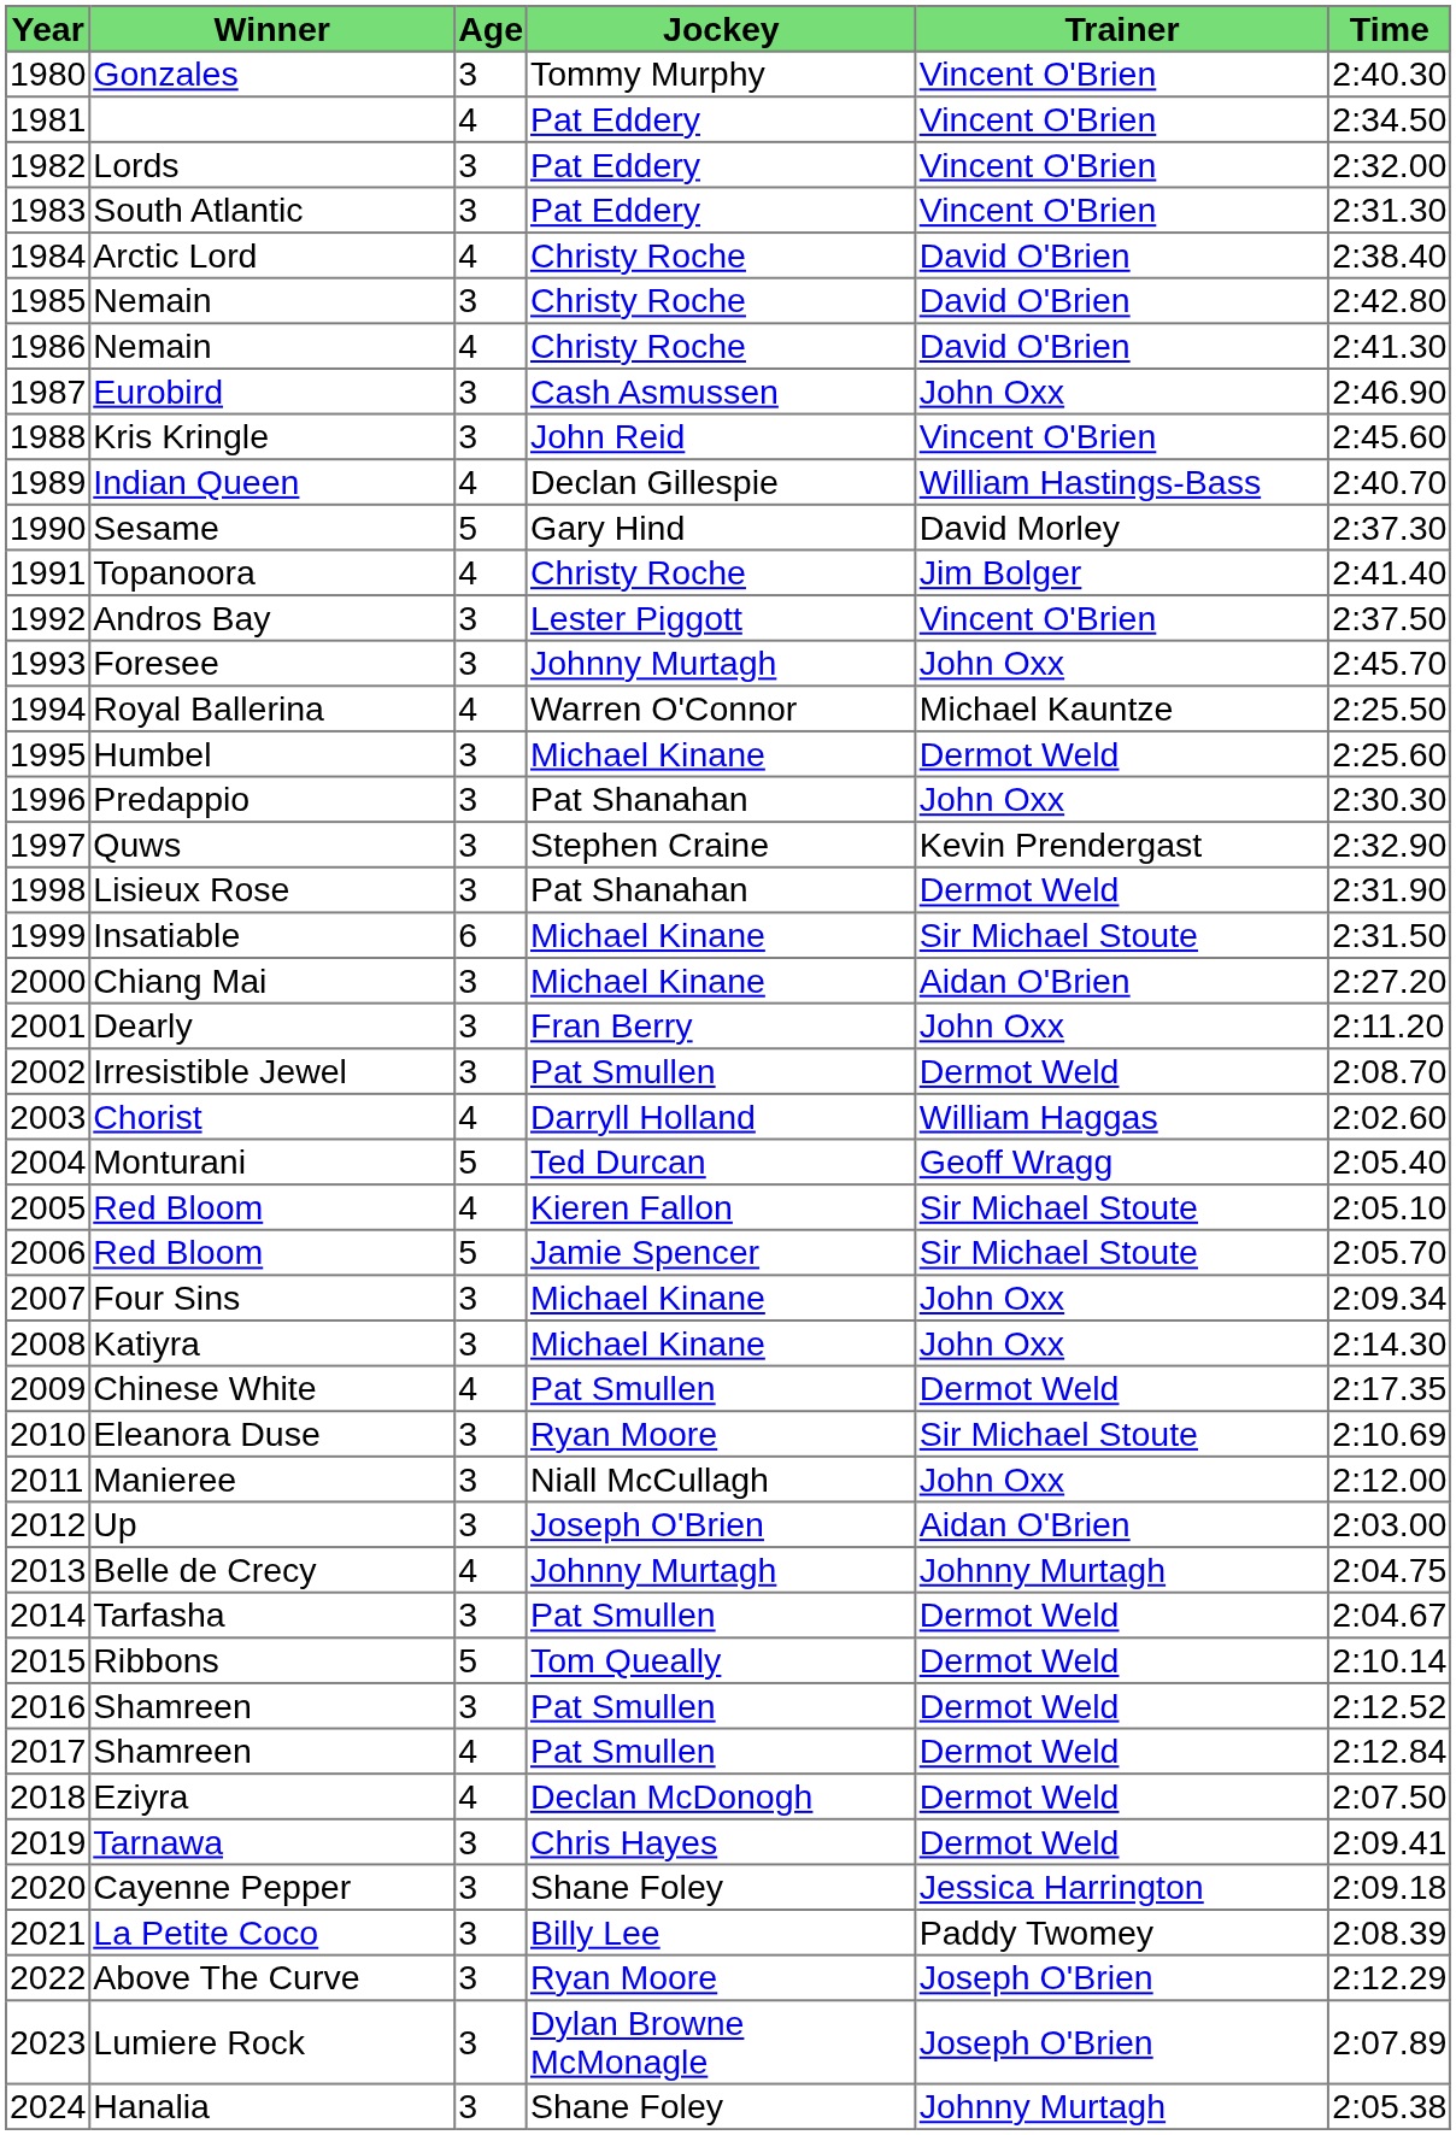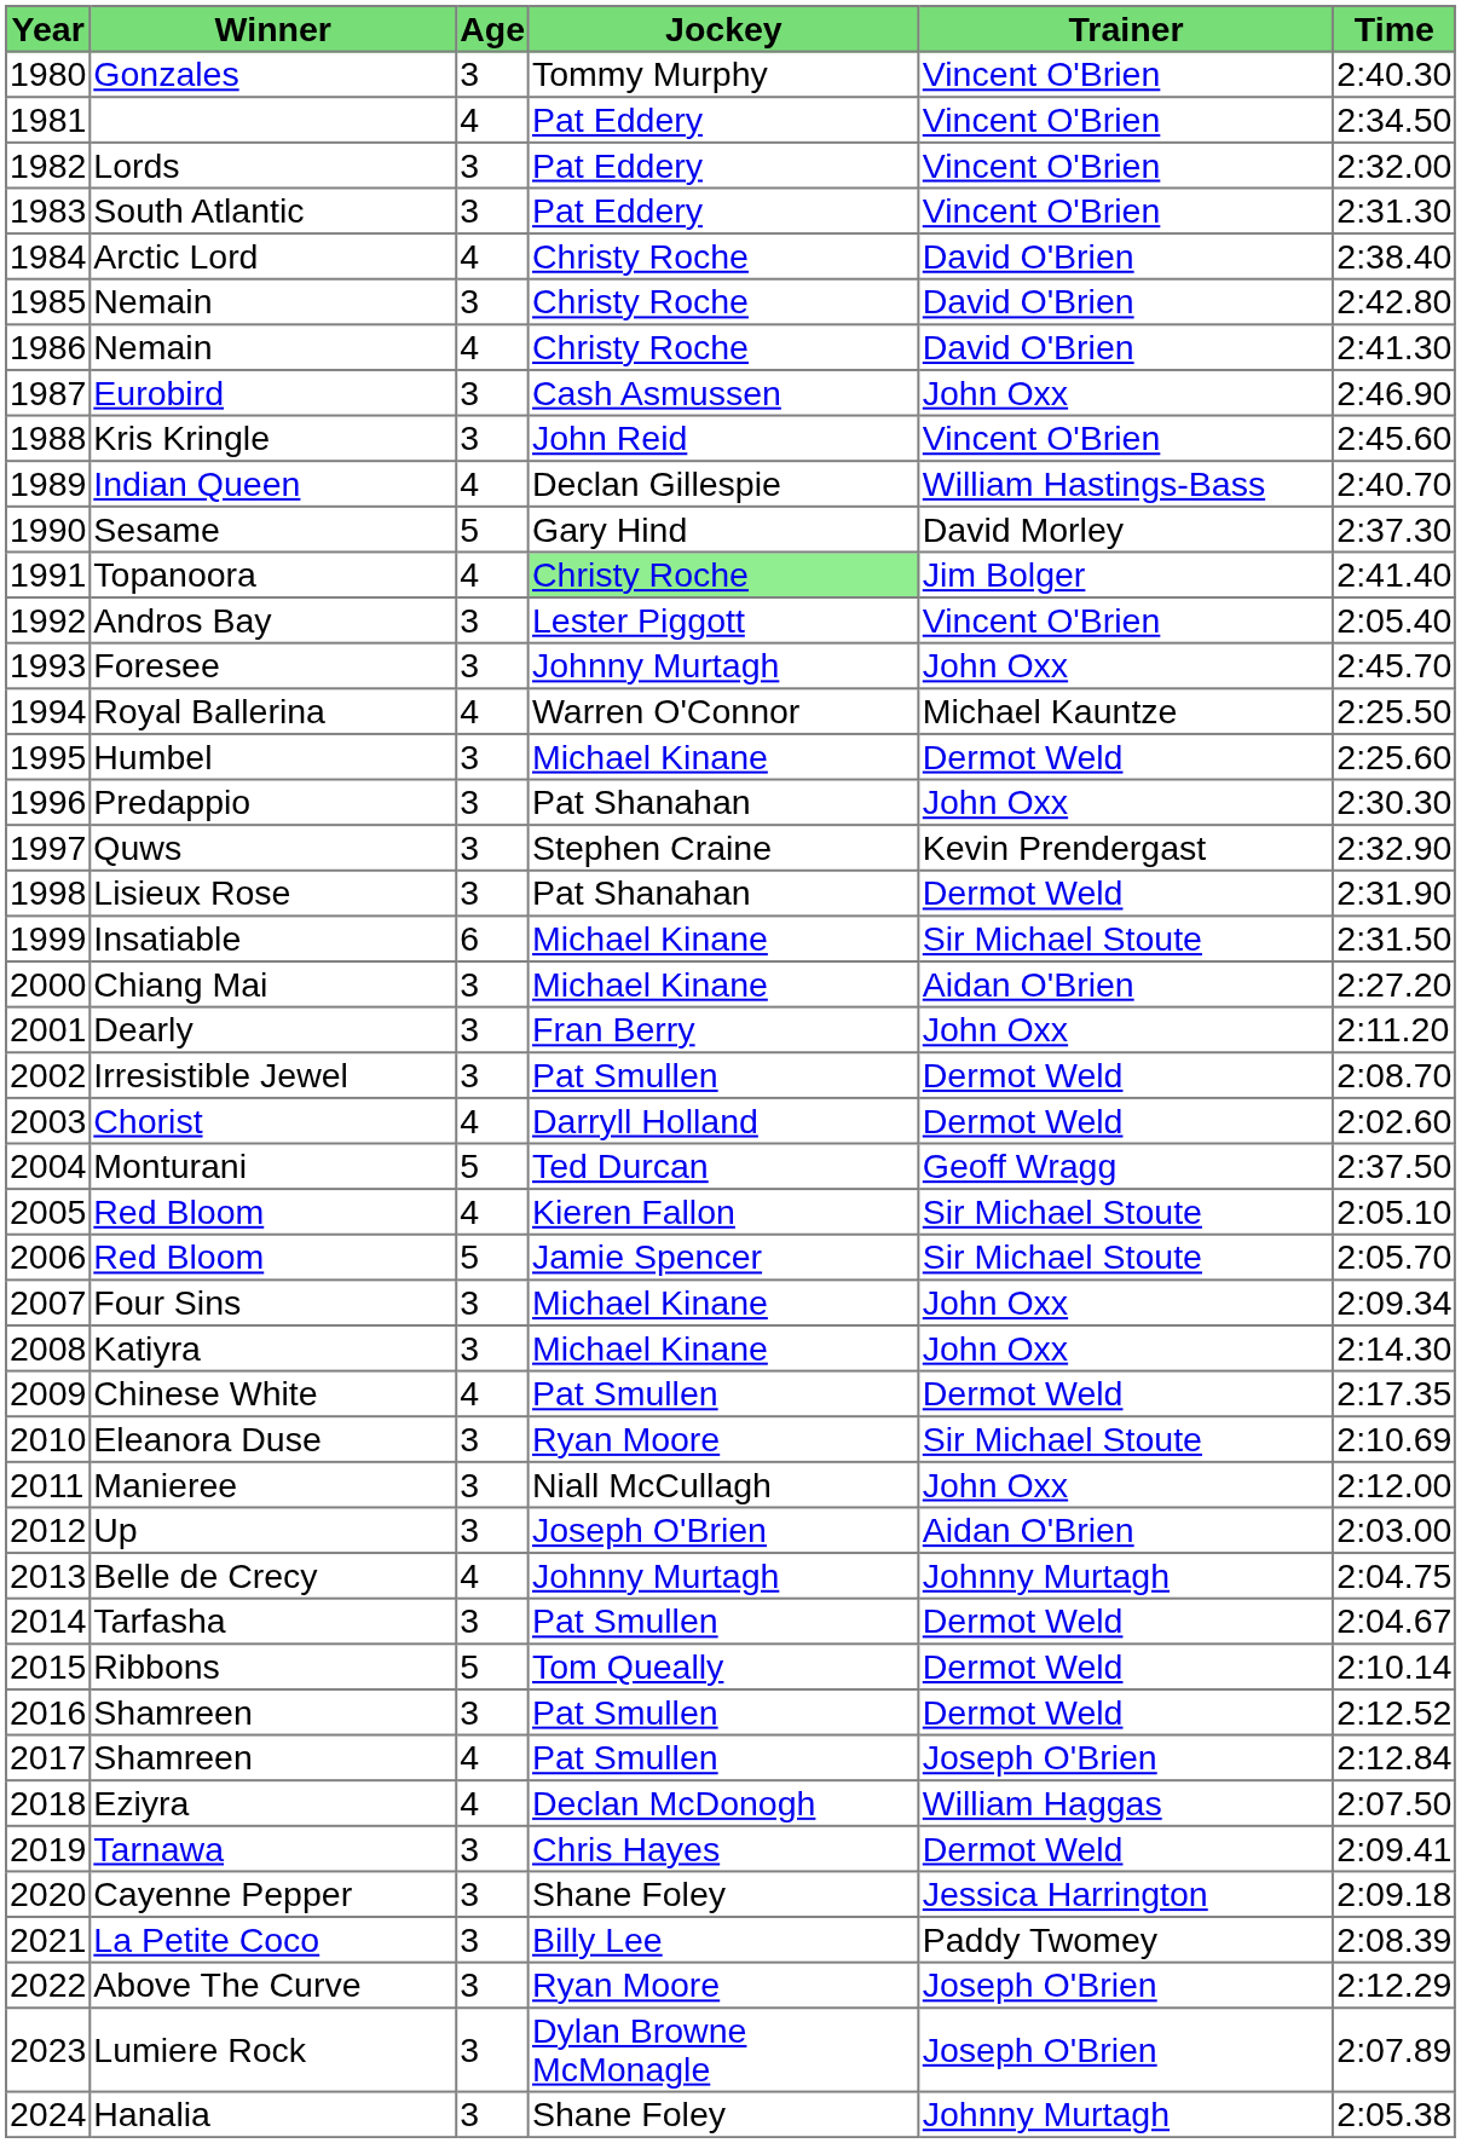 <table class = "sortable" | border="1" style="border-collapse: collapse; font-size:90%">
 <tr bgcolor="#77dd77" align="center">
 <th>Year</th>
 <th>Winner</th>
 <th>Age</th>
 <th>Jockey</th>
 <th>Trainer</th>
 <th>Time</th>
 </tr>
 <tr>
 <td>1980</td>
 <td width=150px><a href='#'>Gonzales</a></td>
 <td>3</td>
 <td width=160px>Tommy Murphy</td>
 <td width=170px><a href='#'>Vincent O'Brien</a></td>
 <td>2:40.30</td>
 </tr>
 <tr>
 <td>1981</td>
 <td></td>
 <td>4</td>
 <td><a href='#'>Pat Eddery</a></td>
 <td><a href='#'>Vincent O'Brien</a></td>
 <td>2:34.50</td>
 </tr>
 <tr>
 <td>1982</td>
 <td>Lords</td>
 <td>3</td>
 <td><a href='#'>Pat Eddery</a></td>
 <td><a href='#'>Vincent O'Brien</a></td>
 <td>2:32.00</td>
 </tr>
 <tr>
 <td>1983</td>
 <td>South Atlantic</td>
 <td>3</td>
 <td><a href='#'>Pat Eddery</a></td>
 <td><a href='#'>Vincent O'Brien</a></td>
 <td>2:31.30</td>
 </tr>
 <tr>
 <td>1984</td>
 <td>Arctic Lord</td>
 <td>4</td>
 <td><a href='#'>Christy Roche</a></td>
 <td><a href='#'>David O'Brien</a></td>
 <td>2:38.40</td>
 </tr>
 <tr>
 <td>1985</td>
 <td>Nemain</td>
 <td>3</td>
 <td><a href='#'>Christy Roche</a></td>
 <td><a href='#'>David O'Brien</a></td>
 <td>2:42.80</td>
 </tr>
 <tr>
 <td>1986</td>
 <td>Nemain</td>
 <td>4</td>
 <td><a href='#'>Christy Roche</a></td>
 <td><a href='#'>David O'Brien</a></td>
 <td>2:41.30</td>
 </tr>
 <tr>
 <td>1987</td>
 <td><a href='#'>Eurobird</a></td>
 <td>3</td>
 <td><a href='#'>Cash Asmussen</a></td>
 <td><a href='#'>John Oxx</a></td>
 <td>2:46.90</td>
 </tr>
 <tr>
 <td>1988</td>
 <td>Kris Kringle</td>
 <td>3</td>
 <td><a href='#'>John Reid</a></td>
 <td><a href='#'>Vincent O'Brien</a></td>
 <td>2:45.60</td>
 </tr>
 <tr>
 <td>1989</td>
 <td><a href='#'>Indian Queen</a></td>
 <td>4</td>
 <td>Declan Gillespie</td>
 <td><a href='#'>William Hastings-Bass</a></td>
 <td>2:40.70</td>
 </tr>
 <tr>
 <td>1990</td>
 <td>Sesame</td>
 <td>5</td>
 <td>Gary Hind</td>
 <td>David Morley</td>
 <td>2:37.30</td>
 </tr>
 <tr>
 <td>1991</td>
 <td>Topanoora</td>
 <td>4</td>
-<td><a href='#'>Christy Roche</a></td>
+<td style="background: lightgreen;"><a href='#'>Christy Roche</a></td>
 <td><a href='#'>Jim Bolger</a></td>
 <td>2:41.40</td>
 </tr>
 <tr>
 <td>1992</td>
 <td>Andros Bay</td>
 <td>3</td>
 <td><a href='#'>Lester Piggott</a></td>
 <td><a href='#'>Vincent O'Brien</a></td>
-<td>2:37.50</td>
+<td>2:05.40</td>
 </tr>
 <tr>
 <td>1993</td>
 <td>Foresee</td>
 <td>3</td>
 <td><a href='#'>Johnny Murtagh</a></td>
 <td><a href='#'>John Oxx</a></td>
 <td>2:45.70</td>
 </tr>
 <tr>
 <td>1994</td>
 <td>Royal Ballerina</td>
 <td>4</td>
 <td>Warren O'Connor</td>
 <td>Michael Kauntze</td>
 <td>2:25.50</td>
 </tr>
 <tr>
 <td>1995</td>
 <td>Humbel</td>
 <td>3</td>
 <td><a href='#'>Michael Kinane</a></td>
 <td><a href='#'>Dermot Weld</a></td>
 <td>2:25.60</td>
 </tr>
 <tr>
 <td>1996</td>
 <td>Predappio</td>
 <td>3</td>
 <td>Pat Shanahan</td>
 <td><a href='#'>John Oxx</a></td>
 <td>2:30.30</td>
 </tr>
 <tr>
 <td>1997</td>
 <td>Quws</td>
 <td>3</td>
 <td>Stephen Craine</td>
 <td>Kevin Prendergast</td>
 <td>2:32.90</td>
 </tr>
 <tr>
 <td>1998</td>
 <td>Lisieux Rose</td>
 <td>3</td>
 <td>Pat Shanahan</td>
 <td><a href='#'>Dermot Weld</a></td>
 <td>2:31.90</td>
 </tr>
 <tr>
 <td>1999</td>
 <td>Insatiable</td>
 <td>6</td>
 <td><a href='#'>Michael Kinane</a></td>
 <td><a href='#'>Sir Michael Stoute</a></td>
 <td>2:31.50</td>
 </tr>
 <tr>
 <td>2000</td>
 <td>Chiang Mai</td>
 <td>3</td>
 <td><a href='#'>Michael Kinane</a></td>
 <td><a href='#'>Aidan O'Brien</a></td>
 <td>2:27.20</td>
 </tr>
 <tr>
 <td>2001</td>
 <td>Dearly</td>
 <td>3</td>
 <td><a href='#'>Fran Berry</a></td>
 <td><a href='#'>John Oxx</a></td>
 <td>2:11.20</td>
 </tr>
 <tr>
 <td>2002</td>
 <td>Irresistible Jewel</td>
 <td>3</td>
 <td><a href='#'>Pat Smullen</a></td>
 <td><a href='#'>Dermot Weld</a></td>
 <td>2:08.70</td>
 </tr>
 <tr>
 <td>2003</td>
 <td><a href='#'>Chorist</a></td>
 <td>4</td>
 <td><a href='#'>Darryll Holland</a></td>
-<td><a href='#'>William Haggas</a></td>
+<td><a href='#'>Dermot Weld</a></td>
 <td>2:02.60</td>
 </tr>
 <tr>
 <td>2004</td>
 <td>Monturani</td>
 <td>5</td>
 <td><a href='#'>Ted Durcan</a></td>
 <td><a href='#'>Geoff Wragg</a></td>
-<td>2:05.40</td>
+<td>2:37.50</td>
 </tr>
 <tr>
 <td>2005</td>
 <td><a href='#'>Red Bloom</a></td>
 <td>4</td>
 <td><a href='#'>Kieren Fallon</a></td>
 <td><a href='#'>Sir Michael Stoute</a></td>
 <td>2:05.10</td>
 </tr>
 <tr>
 <td>2006</td>
 <td><a href='#'>Red Bloom</a></td>
 <td>5</td>
 <td><a href='#'>Jamie Spencer</a></td>
 <td><a href='#'>Sir Michael Stoute</a></td>
 <td>2:05.70</td>
 </tr>
 <tr>
 <td>2007</td>
 <td>Four Sins</td>
 <td>3</td>
 <td><a href='#'>Michael Kinane</a></td>
 <td><a href='#'>John Oxx</a></td>
 <td>2:09.34</td>
 </tr>
 <tr>
 <td>2008</td>
 <td>Katiyra</td>
 <td>3</td>
 <td><a href='#'>Michael Kinane</a></td>
 <td><a href='#'>John Oxx</a></td>
 <td>2:14.30</td>
 </tr>
 <tr>
 <td>2009</td>
 <td>Chinese White</td>
 <td>4</td>
 <td><a href='#'>Pat Smullen</a></td>
 <td><a href='#'>Dermot Weld</a></td>
 <td>2:17.35</td>
 </tr>
 <tr>
 <td>2010</td>
 <td>Eleanora Duse</td>
 <td>3</td>
 <td><a href='#'>Ryan Moore</a></td>
 <td><a href='#'>Sir Michael Stoute</a></td>
 <td>2:10.69</td>
 </tr>
 <tr>
 <td>2011</td>
 <td>Manieree</td>
 <td>3</td>
 <td>Niall McCullagh</td>
 <td><a href='#'>John Oxx</a></td>
 <td>2:12.00</td>
 </tr>
 <tr>
 <td>2012</td>
 <td>Up</td>
 <td>3</td>
 <td><a href='#'>Joseph O'Brien</a></td>
 <td><a href='#'>Aidan O'Brien</a></td>
 <td>2:03.00</td>
 </tr>
 <tr>
 <td>2013</td>
 <td>Belle de Crecy</td>
 <td>4</td>
 <td><a href='#'>Johnny Murtagh</a></td>
 <td><a href='#'>Johnny Murtagh</a></td>
 <td>2:04.75</td>
 </tr>
 <tr>
 <td>2014</td>
 <td>Tarfasha</td>
 <td>3</td>
 <td><a href='#'>Pat Smullen</a></td>
 <td><a href='#'>Dermot Weld</a></td>
 <td>2:04.67</td>
 </tr>
 <tr>
 <td>2015</td>
 <td>Ribbons</td>
 <td>5</td>
 <td><a href='#'>Tom Queally</a></td>
 <td><a href='#'>Dermot Weld</a></td>
 <td>2:10.14</td>
 </tr>
 <tr>
 <td>2016</td>
 <td>Shamreen</td>
 <td>3</td>
 <td><a href='#'>Pat Smullen</a></td>
 <td><a href='#'>Dermot Weld</a></td>
 <td>2:12.52</td>
 </tr>
 <tr>
 <td>2017</td>
 <td>Shamreen</td>
 <td>4</td>
 <td><a href='#'>Pat Smullen</a></td>
-<td><a href='#'>Dermot Weld</a></td>
+<td><a href='#'>Joseph O'Brien</a></td>
 <td>2:12.84</td>
 </tr>
 <tr>
 <td>2018</td>
 <td>Eziyra</td>
 <td>4</td>
 <td><a href='#'>Declan McDonogh</a></td>
-<td><a href='#'>Dermot Weld</a></td>
+<td><a href='#'>William Haggas</a></td>
 <td>2:07.50</td>
 </tr>
 <tr>
 <td>2019</td>
 <td><a href='#'>Tarnawa</a></td>
 <td>3</td>
 <td><a href='#'>Chris Hayes</a></td>
 <td><a href='#'>Dermot Weld</a></td>
 <td>2:09.41</td>
 </tr>
 <tr>
 <td>2020</td>
 <td>Cayenne Pepper</td>
 <td>3</td>
 <td>Shane Foley</td>
 <td><a href='#'>Jessica Harrington</a></td>
 <td>2:09.18</td>
 </tr>
 <tr>
 <td>2021</td>
 <td><a href='#'>La Petite Coco</a></td>
 <td>3</td>
 <td><a href='#'>Billy Lee</a></td>
 <td>Paddy Twomey</td>
 <td>2:08.39</td>
 </tr>
 <tr>
 <td>2022</td>
 <td>Above The Curve</td>
 <td>3</td>
 <td><a href='#'>Ryan Moore</a></td>
 <td><a href='#'>Joseph O'Brien</a></td>
 <td>2:12.29</td>
 </tr>
 <tr>
 <td>2023</td>
 <td>Lumiere Rock</td>
 <td>3</td>
 <td><a href='#'>Dylan Browne McMonagle</a></td>
 <td><a href='#'>Joseph O'Brien</a></td>
 <td>2:07.89</td>
 </tr>
 <tr>
 <td>2024</td>
 <td>Hanalia</td>
 <td>3</td>
 <td>Shane Foley</td>
 <td><a href='#'>Johnny Murtagh</a></td>
 <td>2:05.38</td>
 </tr>
 </table>
